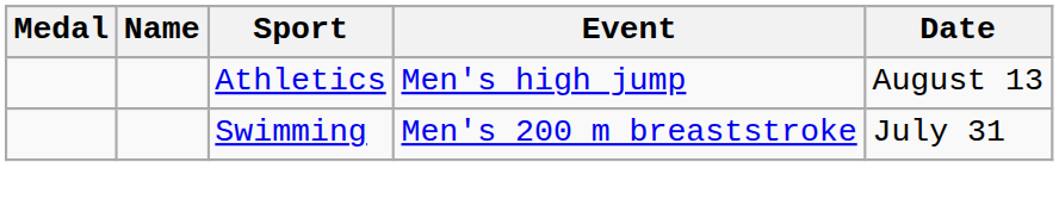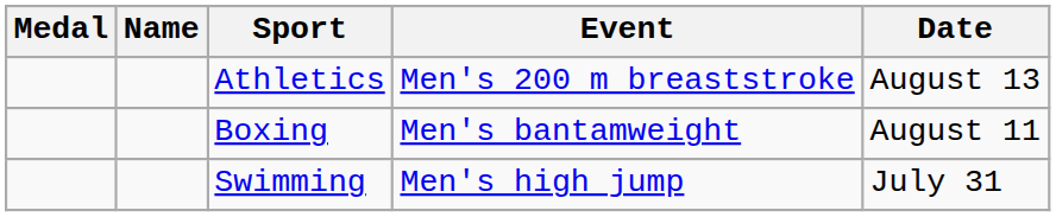 <table class="wikitable sortable" style="font-size:95%">
 <tr>
 <th>Medal</th>
 <th>Name</th>
 <th>Sport</th>
 <th>Event</th>
 <th>Date</th>
 </tr>
 <tr>
 <td></td>
 <td></td>
 <td><a href='#'>Athletics</a></td>
-<td><a href='#'>Men's high jump</a></td>
+<td><a href='#'>Men's 200 m breaststroke</a></td>
 <td>August 13</td>
 </tr>
 <tr>
 <td></td>
 <td></td>
+<td><a href='#'>Boxing</a></td>
+<td><a href='#'>Men's bantamweight</a></td>
+<td>August 11</td>
+</tr>
+<tr>
+<td></td>
+<td></td>
 <td><a href='#'>Swimming</a></td>
-<td><a href='#'>Men's 200 m breaststroke</a></td>
+<td><a href='#'>Men's high jump</a></td>
 <td>July 31</td>
 </tr>
 </table>
